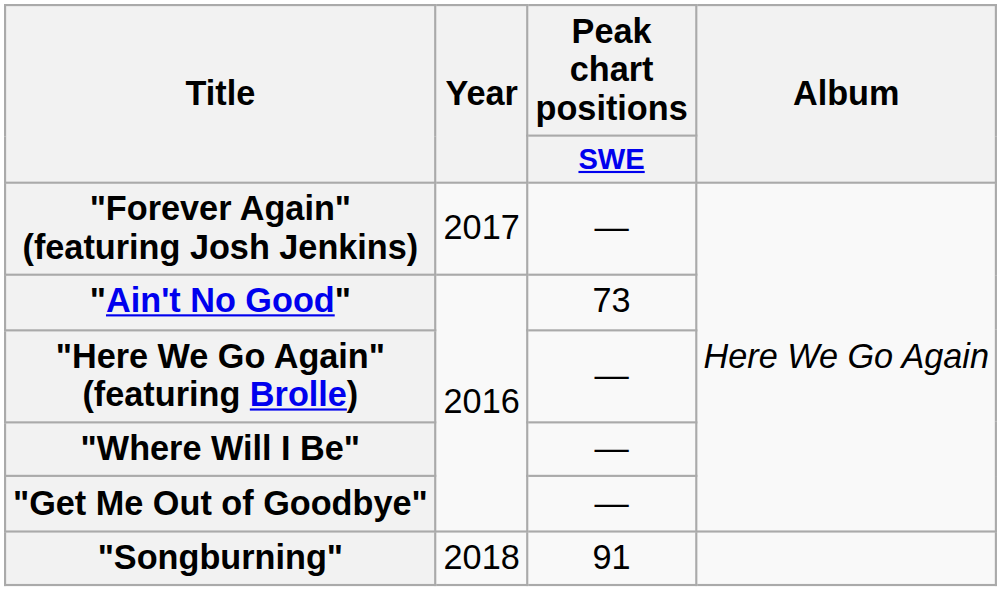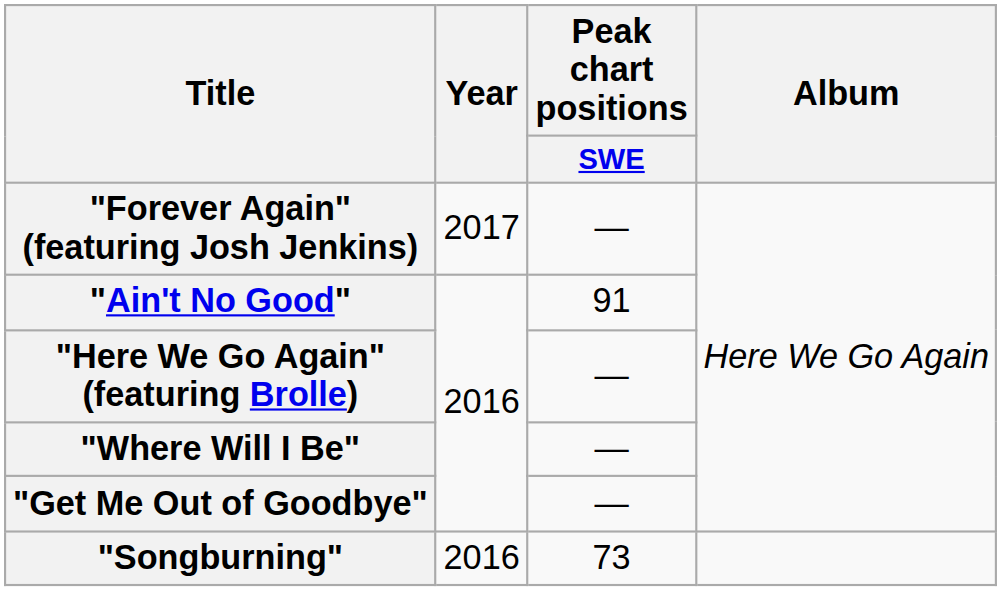 <table class="wikitable plainrowheaders" style="text-align:center;">
 <tr>
 <th scope="col" rowspan="2">Title</th>
 <th scope="col" rowspan="2">Year</th>
 <th scope="col" colspan="1">Peak chart positions</th>
 <th scope="col" rowspan="2">Album</th>
 </tr>
 <tr>
 <th scope="col" style="width:3em;font-size:85%;"><a href='#'>SWE</a><br></th>
 </tr>
 <tr>
 <th scope="row">"Forever Again"<br><span>(featuring Josh Jenkins)</span></th>
 <td>2017</td>
 <td>—</td>
 <td rowspan="5"><em>Here We Go Again</em></td>
 </tr>
 <tr>
 <th scope="row">"<a href='#'>Ain't No Good</a>"</th>
 <td rowspan="4">2016</td>
-<td>73</td>
+<td>91<br></td>
 </tr>
 <tr>
 <th scope="row">"Here We Go Again"<br><span>(featuring <a href='#'>Brolle</a>)</span></th>
 <td>—</td>
 </tr>
 <tr>
 <th scope="row">"Where Will I Be"</th>
 <td>—</td>
 </tr>
 <tr>
 <th scope="row">"Get Me Out of Goodbye"</th>
 <td>—</td>
 </tr>
 <tr>
 <th scope="row">"Songburning"</th>
-<td>2018</td>
-<td>91<br></td>
+<td>2016</td>
+<td>73</td>
 <td></td>
 </tr>
 </table>
